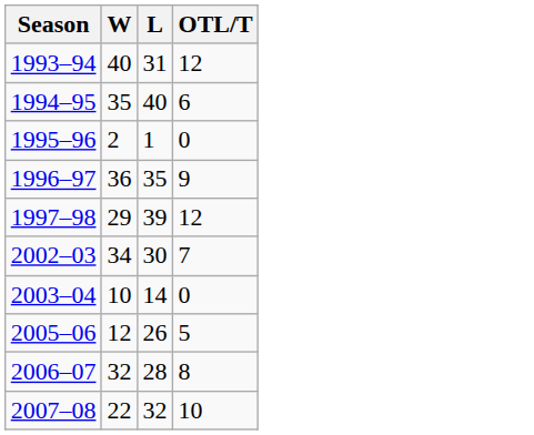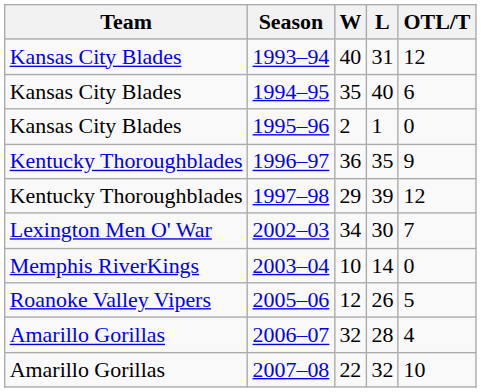 <table class="wikitable">
 <tr>
+<th>Team</th>
 <th>Season</th>
 <th>W</th>
 <th>L</th>
 <th>OTL/T</th>
 </tr>
 <tr>
+<td><a href='#'>Kansas City Blades</a></td>
 <td><a href='#'>1993–94</a></td>
 <td>40</td>
 <td>31</td>
 <td>12</td>
 </tr>
 <tr>
+<td>Kansas City Blades</td>
 <td><a href='#'>1994–95</a></td>
 <td>35</td>
 <td>40</td>
 <td>6</td>
 </tr>
 <tr>
+<td>Kansas City Blades</td>
 <td><a href='#'>1995–96</a></td>
 <td>2</td>
 <td>1</td>
 <td>0</td>
 </tr>
 <tr>
+<td><a href='#'>Kentucky Thoroughblades</a></td>
 <td><a href='#'>1996–97</a></td>
 <td>36</td>
 <td>35</td>
 <td>9</td>
 </tr>
 <tr>
+<td>Kentucky Thoroughblades</td>
 <td><a href='#'>1997–98</a></td>
 <td>29</td>
 <td>39</td>
 <td>12</td>
 </tr>
 <tr>
+<td><a href='#'>Lexington Men O' War</a></td>
 <td><a href='#'>2002–03</a></td>
 <td>34</td>
 <td>30</td>
 <td>7</td>
 </tr>
 <tr>
+<td><a href='#'>Memphis RiverKings</a></td>
 <td><a href='#'>2003–04</a></td>
 <td>10</td>
 <td>14</td>
 <td>0</td>
 </tr>
 <tr>
+<td><a href='#'>Roanoke Valley Vipers</a></td>
 <td><a href='#'>2005–06</a></td>
 <td>12</td>
 <td>26</td>
 <td>5</td>
 </tr>
 <tr>
+<td><a href='#'>Amarillo Gorillas</a></td>
 <td><a href='#'>2006–07</a></td>
 <td>32</td>
 <td>28</td>
-<td>8</td>
+<td>4</td>
 </tr>
 <tr>
+<td>Amarillo Gorillas</td>
 <td><a href='#'>2007–08</a></td>
 <td>22</td>
 <td>32</td>
 <td>10</td>
 </tr>
 </table>
